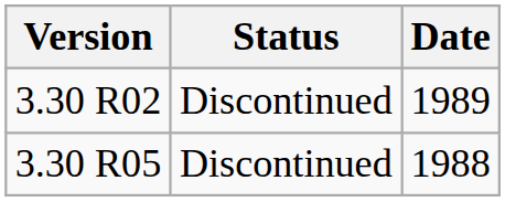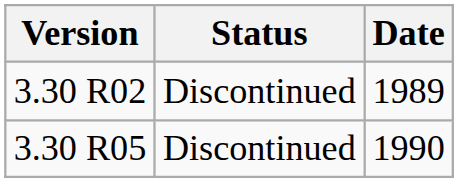 <table class="wikitable" style="margin: 0 1.25em">
 <tr>
 <th>Version</th>
 <th>Status</th>
 <th>Date</th>
 </tr>
 <tr>
 <td>3.30 R02</td>
 <td>Discontinued</td>
 <td>1989</td>
 </tr>
 <tr>
 <td>3.30 R05</td>
 <td>Discontinued</td>
-<td>1988</td>
+<td>1990</td>
 </tr>
 </table>
